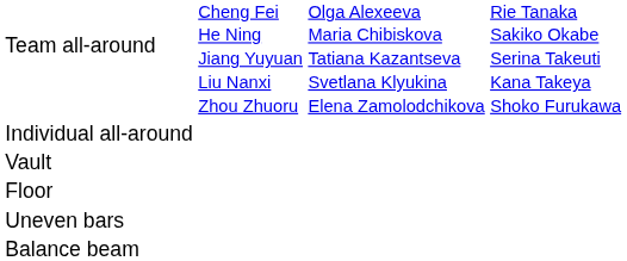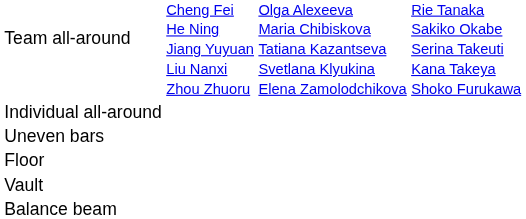 <table>
 <tr>
 <td>Team all-around</td>
 <td><br><small><a href='#'>Cheng Fei</a><br><a href='#'>He Ning</a><br><a href='#'>Jiang Yuyuan</a><br><a href='#'>Liu Nanxi</a><br><a href='#'>Zhou Zhuoru</a></small></td>
 <td><br><small><a href='#'>Olga Alexeeva</a><br><a href='#'>Maria Chibiskova</a><br><a href='#'>Tatiana Kazantseva</a><br><a href='#'>Svetlana Klyukina</a><br><a href='#'>Elena Zamolodchikova</a></small></td>
 <td><br><small><a href='#'>Rie Tanaka</a><br><a href='#'>Sakiko Okabe</a><br><a href='#'>Serina Takeuti</a><br><a href='#'>Kana Takeya</a><br><a href='#'>Shoko Furukawa</a></small></td>
 </tr>
 <tr>
 <td>Individual all-around</td>
 <td></td>
 <td></td>
 <td></td>
 </tr>
 <tr>
-<td>Vault</td>
+<td>Uneven bars</td>
 <td></td>
 <td></td>
 <td></td>
 </tr>
 <tr>
 <td>Floor</td>
 <td></td>
 <td></td>
 <td></td>
 </tr>
 <tr>
-<td>Uneven bars</td>
+<td>Vault</td>
 <td></td>
 <td></td>
 <td></td>
 </tr>
 <tr>
 <td>Balance beam</td>
 <td></td>
 <td></td>
 <td></td>
 </tr>
 </table>
